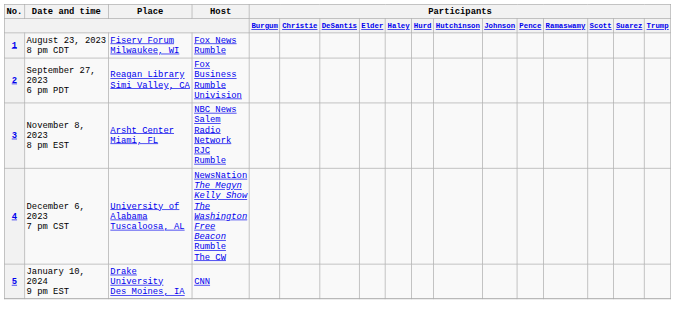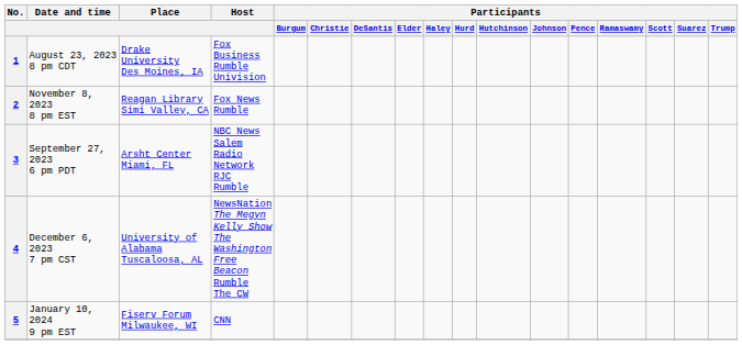 <table class="wikitable" text-align:center;">
 <tr>
 <th style="white-space:nowrap;">No.</th>
 <th>Date and time</th>
 <th>Place</th>
 <th>Host</th>
 <th scope="col" colspan="13">Participants</th>
 </tr>
 <tr>
 <th colspan="4"><br></th>
 <th scope="col" style="width:4em;"><small><a href='#'>Burgum</a></small></th>
 <th scope="col" style="width:4em;"><small><a href='#'>Christie</a></small></th>
 <th scope="col" style="width:4em;"><small><a href='#'>DeSantis</a></small></th>
 <th scope="col" style="width:4em;"><small><a href='#'>Elder</a></small></th>
 <th scope="col" style="width:4em;"><small><a href='#'>Haley</a></small></th>
 <th scope="col" style="width:4em;"><small><a href='#'>Hurd</a></small></th>
 <th scope="col" style="width:4em;"><small><a href='#'>Hutchinson</a></small></th>
 <th scope="col" style="width:4em;"><small><a href='#'>Johnson</a></small></th>
 <th scope="col" style="width:4em;"><small><a href='#'>Pence</a></small></th>
 <th scope="col" style="width:4em;"><small><a href='#'>Ramaswamy</a></small></th>
 <th scope="col" style="width:4em;"><small><a href='#'>Scott</a></small></th>
 <th scope="col" style="width:4em;"><small><a href='#'>Suarez</a></small></th>
 <th scope="col" style="width:4em;"><small><a href='#'>Trump</a></small></th>
 </tr>
 <tr>
 <th><a href='#'>1</a></th>
 <td style="white-space:nowrap;">August 23, 2023<br>8 pm CDT</td>
-<td style="white-space:nowrap;"><a href='#'>Fiserv Forum</a><br><a href='#'>Milwaukee, WI</a></td>
-<td style="white-space:nowrap;"><a href='#'>Fox News</a><br><a href='#'>Rumble</a></td>
+<td><a href='#'>Drake University</a><br><a href='#'>Des Moines, IA</a></td>
+<td><a href='#'>Fox Business</a><br><a href='#'>Rumble</a><br><a href='#'>Univision</a></td>
 <td> </td>
 <td> </td>
 <td> </td>
 <td> </td>
 <td> </td>
 <td> </td>
 <td> </td>
 <td> </td>
 <td> </td>
 <td> </td>
 <td> </td>
 <td> </td>
 <td> </td>
 </tr>
 <tr>
 <th><a href='#'>2</a></th>
-<td>September 27, 2023<br>6 pm PDT</td>
+<td>November 8, 2023<br>8 pm EST</td>
 <td style="white-space:nowrap;"><a href='#'>Reagan Library</a><br><a href='#'>Simi Valley, CA</a></td>
-<td><a href='#'>Fox Business</a><br><a href='#'>Rumble</a><br><a href='#'>Univision</a></td>
+<td style="white-space:nowrap;"><a href='#'>Fox News</a><br><a href='#'>Rumble</a></td>
 <td> </td>
 <td> </td>
 <td> </td>
 <td> </td>
 <td> </td>
 <td> </td>
 <td> </td>
 <td> </td>
 <td> </td>
 <td> </td>
 <td> </td>
 <td> </td>
 <td></td>
 </tr>
 <tr>
 <th><a href='#'>3</a></th>
-<td>November 8, 2023<br>8 pm EST</td>
+<td>September 27, 2023<br>6 pm PDT</td>
 <td style="white-space:nowrap;"><a href='#'>Arsht Center</a><br><a href='#'>Miami, FL</a></td>
 <td><a href='#'>NBC News</a><br><a href='#'>Salem Radio Network</a><br><a href='#'>RJC</a><br><a href='#'>Rumble</a></td>
 <td> </td>
 <td> </td>
 <td> </td>
 <td> </td>
 <td> </td>
 <td> </td>
 <td> </td>
 <td> </td>
 <td> </td>
 <td> </td>
 <td> </td>
 <td> </td>
 <td></td>
 </tr>
 <tr>
 <th><a href='#'>4</a></th>
 <td>December 6, 2023<br>7 pm CST</td>
 <td><a href='#'>University of Alabama</a><br><a href='#'>Tuscaloosa, AL</a></td>
 <td><a href='#'>NewsNation</a><br><em><a href='#'>The Megyn Kelly Show</a></em><br><em><a href='#'>The Washington Free Beacon</a></em><br><a href='#'>Rumble</a><br><a href='#'>The CW</a></td>
 <td> </td>
 <td> </td>
 <td> </td>
 <td> </td>
 <td> </td>
 <td> </td>
 <td> </td>
 <td> </td>
 <td> </td>
 <td> </td>
 <td> </td>
 <td> </td>
 <td></td>
 </tr>
 <tr>
 <th><a href='#'>5</a></th>
 <td>January 10, 2024<br>9 pm EST</td>
-<td><a href='#'>Drake University</a><br><a href='#'>Des Moines, IA</a></td>
+<td style="white-space:nowrap;"><a href='#'>Fiserv Forum</a><br><a href='#'>Milwaukee, WI</a></td>
 <td><a href='#'>CNN</a></td>
 <td> </td>
 <td> </td>
 <td> </td>
 <td> </td>
 <td> </td>
 <td> </td>
 <td> </td>
 <td> </td>
 <td> </td>
 <td> </td>
 <td> </td>
 <td> </td>
 <td></td>
 </tr>
 <tr>
 </tr>
 </table>
